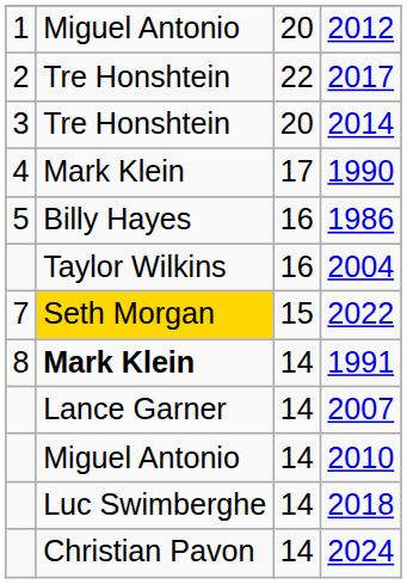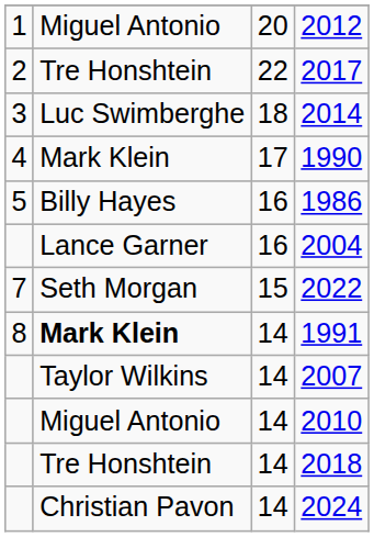 <table class="wikitable">
 <tr>
 </tr>
 <tr>
 <td>1</td>
 <td>Miguel Antonio</td>
 <td>20</td>
 <td><a href='#'>2012</a></td>
 </tr>
 <tr>
 <td>2</td>
 <td>Tre Honshtein</td>
 <td>22</td>
 <td><a href='#'>2017</a></td>
 </tr>
 <tr>
 <td>3</td>
-<td>Tre Honshtein</td>
-<td>20</td>
+<td>Luc Swimberghe</td>
+<td>18</td>
 <td><a href='#'>2014</a></td>
 </tr>
 <tr>
 <td>4</td>
 <td>Mark Klein</td>
 <td>17</td>
 <td><a href='#'>1990</a></td>
 </tr>
 <tr>
 <td>5</td>
 <td>Billy Hayes</td>
 <td>16</td>
 <td><a href='#'>1986</a></td>
 </tr>
 <tr>
 <td></td>
-<td>Taylor Wilkins</td>
+<td>Lance Garner</td>
 <td>16</td>
 <td><a href='#'>2004</a></td>
 </tr>
 <tr>
 <td>7</td>
-<td style="background: gold;">Seth Morgan</td>
+<td>Seth Morgan</td>
 <td>15</td>
 <td><a href='#'>2022</a></td>
 </tr>
 <tr>
 <td>8</td>
 <td><strong>Mark Klein</strong></td>
 <td>14</td>
 <td><a href='#'>1991</a></td>
 </tr>
 <tr>
 <td></td>
-<td>Lance Garner</td>
+<td>Taylor Wilkins</td>
 <td>14</td>
 <td><a href='#'>2007</a></td>
 </tr>
 <tr>
 <td></td>
 <td>Miguel Antonio</td>
 <td>14</td>
 <td><a href='#'>2010</a></td>
 </tr>
 <tr>
 <td></td>
-<td>Luc Swimberghe</td>
+<td>Tre Honshtein</td>
 <td>14</td>
 <td><a href='#'>2018</a></td>
 </tr>
 <tr>
 <td></td>
 <td>Christian Pavon</td>
 <td>14</td>
 <td><a href='#'>2024</a></td>
 </tr>
 </table>
